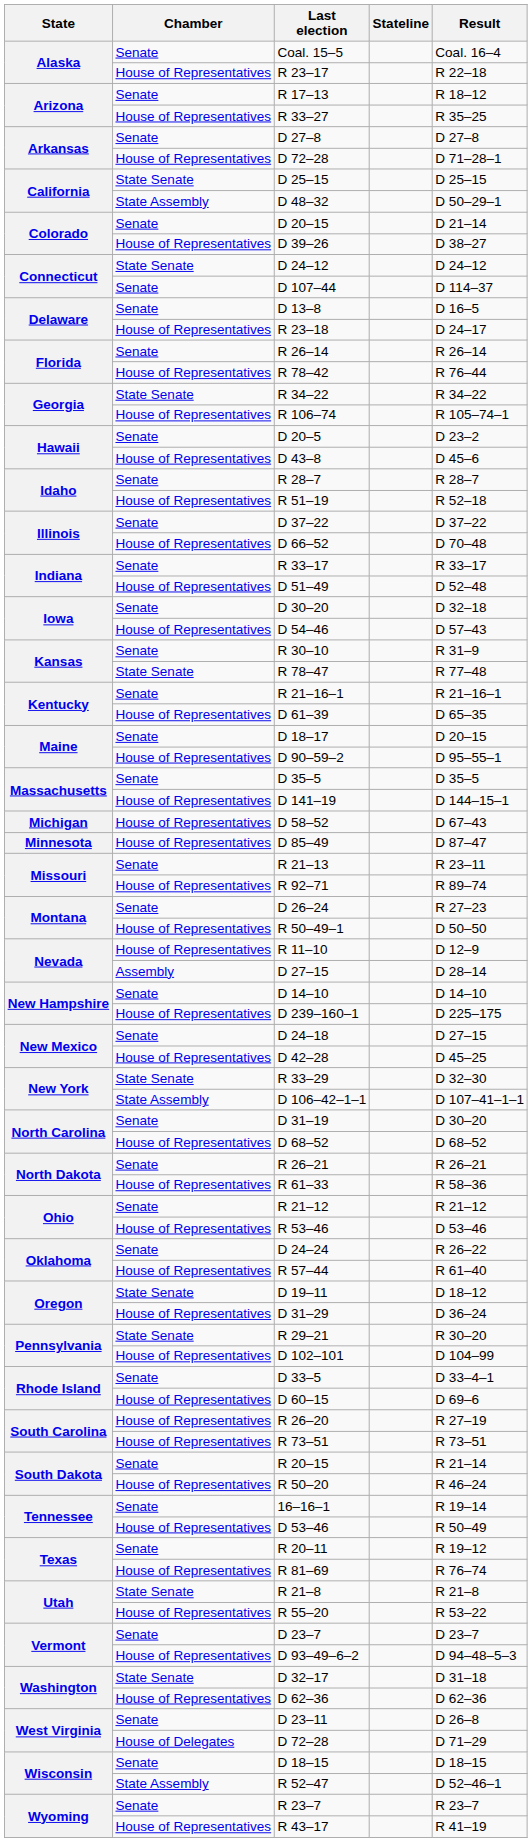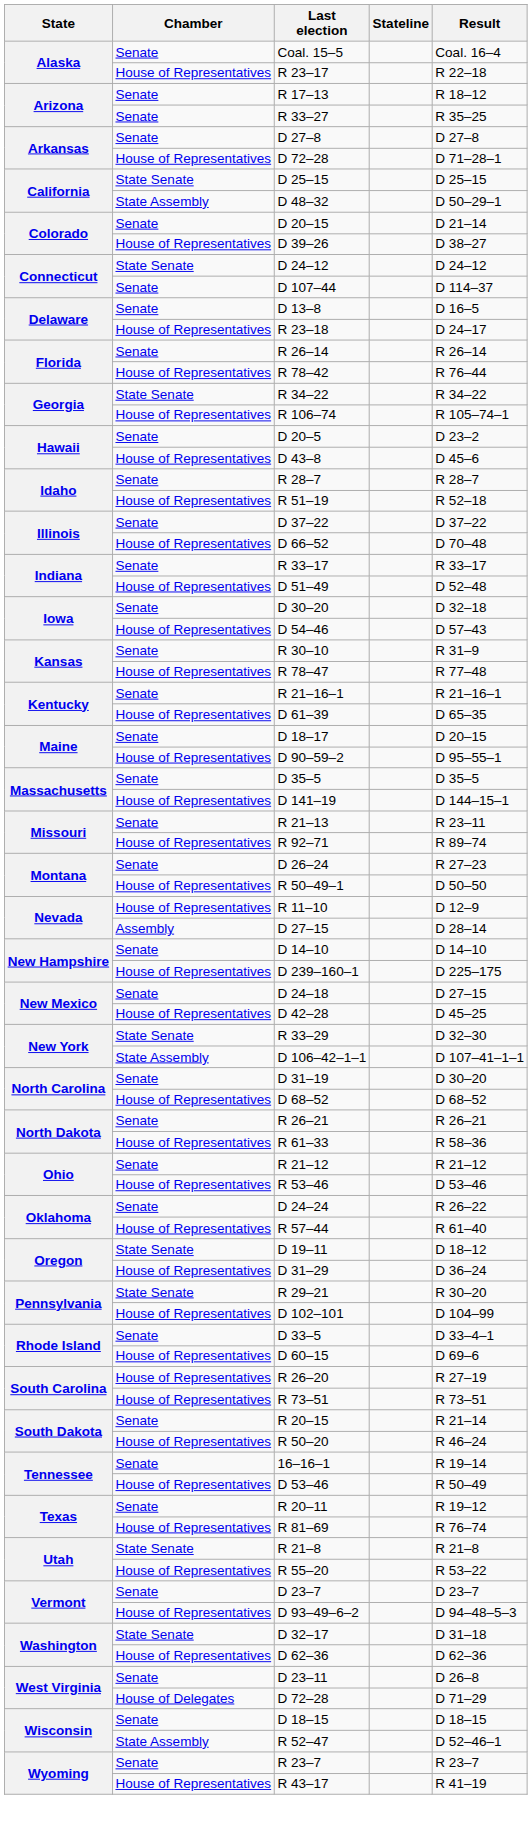 <table class="wikitable sortable" style="font-size:90%;">
 <tr>
 <th>State</th>
 <th>Chamber</th>
 <th>Last<br>election</th>
 <th>Stateline<br></th>
 <th>Result</th>
 </tr>
 <tr>
 <th rowspan="2"><a href='#'>Alaska</a></th>
 <td><a href='#'>Senate</a></td>
 <td>Coal. 15–5</td>
 <td></td>
 <td>Coal. 16–4</td>
 </tr>
 <tr>
 <td><a href='#'>House of Representatives</a></td>
 <td>R 23–17</td>
 <td></td>
 <td>R 22–18</td>
 </tr>
 <tr>
 <th rowspan="2"><a href='#'>Arizona</a></th>
 <td><a href='#'>Senate</a></td>
 <td>R 17–13</td>
 <td></td>
 <td>R 18–12</td>
 </tr>
 <tr>
-<td><a href='#'>House of Representatives</a></td>
+<td><a href='#'>Senate</a></td>
 <td>R 33–27</td>
 <td></td>
 <td>R 35–25</td>
 </tr>
 <tr>
 <th rowspan="2"><a href='#'>Arkansas</a></th>
 <td><a href='#'>Senate</a></td>
 <td>D 27–8</td>
 <td></td>
 <td>D 27–8</td>
 </tr>
 <tr>
 <td><a href='#'>House of Representatives</a></td>
 <td>D 72–28</td>
 <td></td>
 <td>D 71–28–1</td>
 </tr>
 <tr>
 <th rowspan="2"><a href='#'>California</a></th>
 <td><a href='#'>State Senate</a></td>
 <td>D 25–15</td>
 <td></td>
 <td>D 25–15</td>
 </tr>
 <tr>
 <td><a href='#'>State Assembly</a></td>
 <td>D 48–32</td>
 <td></td>
 <td>D 50–29–1</td>
 </tr>
 <tr>
 <th rowspan="2"><a href='#'>Colorado</a></th>
 <td><a href='#'>Senate</a></td>
 <td>D 20–15</td>
 <td></td>
 <td>D 21–14</td>
 </tr>
 <tr>
 <td><a href='#'>House of Representatives</a></td>
 <td>D 39–26</td>
 <td></td>
 <td>D 38–27</td>
 </tr>
 <tr>
 <th rowspan="2"><a href='#'>Connecticut</a></th>
 <td><a href='#'>State Senate</a></td>
 <td>D 24–12</td>
 <td></td>
 <td>D 24–12</td>
 </tr>
 <tr>
 <td><a href='#'>Senate</a></td>
 <td>D 107–44</td>
 <td></td>
 <td>D 114–37</td>
 </tr>
 <tr>
 <th rowspan="2"><a href='#'>Delaware</a></th>
 <td><a href='#'>Senate</a></td>
 <td>D 13–8</td>
 <td></td>
 <td>D 16–5</td>
 </tr>
 <tr>
 <td><a href='#'>House of Representatives</a></td>
 <td>R 23–18</td>
 <td></td>
 <td>D 24–17</td>
 </tr>
 <tr>
 <th rowspan="2"><a href='#'>Florida</a></th>
 <td><a href='#'>Senate</a></td>
 <td>R 26–14</td>
 <td></td>
 <td>R 26–14</td>
 </tr>
 <tr>
 <td><a href='#'>House of Representatives</a></td>
 <td>R 78–42</td>
 <td></td>
 <td>R 76–44</td>
 </tr>
 <tr>
 <th rowspan="2"><a href='#'>Georgia</a></th>
 <td><a href='#'>State Senate</a></td>
 <td>R 34–22</td>
 <td></td>
 <td>R 34–22</td>
 </tr>
 <tr>
 <td><a href='#'>House of Representatives</a></td>
 <td>R 106–74</td>
 <td></td>
 <td>R 105–74–1</td>
 </tr>
 <tr>
 <th rowspan="2"><a href='#'>Hawaii</a></th>
 <td><a href='#'>Senate</a></td>
 <td>D 20–5</td>
 <td></td>
 <td>D 23–2</td>
 </tr>
 <tr>
 <td><a href='#'>House of Representatives</a></td>
 <td>D 43–8</td>
 <td></td>
 <td>D 45–6</td>
 </tr>
 <tr>
 <th rowspan="2"><a href='#'>Idaho</a></th>
 <td><a href='#'>Senate</a></td>
 <td>R 28–7</td>
 <td></td>
 <td>R 28–7</td>
 </tr>
 <tr>
 <td><a href='#'>House of Representatives</a></td>
 <td>R 51–19</td>
 <td></td>
 <td>R 52–18</td>
 </tr>
 <tr>
 <th rowspan="2"><a href='#'>Illinois</a></th>
 <td><a href='#'>Senate</a></td>
 <td>D 37–22</td>
 <td></td>
 <td>D 37–22</td>
 </tr>
 <tr>
 <td><a href='#'>House of Representatives</a></td>
 <td>D 66–52</td>
 <td></td>
 <td>D 70–48</td>
 </tr>
 <tr>
 <th rowspan="2"><a href='#'>Indiana</a></th>
 <td><a href='#'>Senate</a></td>
 <td>R 33–17</td>
 <td></td>
 <td>R 33–17</td>
 </tr>
 <tr>
 <td><a href='#'>House of Representatives</a></td>
 <td>D 51–49</td>
 <td></td>
 <td>D 52–48</td>
 </tr>
 <tr>
 <th rowspan="2"><a href='#'>Iowa</a></th>
 <td><a href='#'>Senate</a></td>
 <td>D 30–20</td>
 <td></td>
 <td>D 32–18</td>
 </tr>
 <tr>
 <td><a href='#'>House of Representatives</a></td>
 <td>D 54–46</td>
 <td></td>
 <td>D 57–43</td>
 </tr>
 <tr>
 <th rowspan="2"><a href='#'>Kansas</a></th>
 <td><a href='#'>Senate</a></td>
 <td>R 30–10</td>
 <td></td>
 <td>R 31–9</td>
 </tr>
 <tr>
-<td><a href='#'>State Senate</a></td>
+<td><a href='#'>House of Representatives</a></td>
 <td>R 78–47</td>
 <td></td>
 <td>R 77–48</td>
 </tr>
 <tr>
 <th rowspan="2"><a href='#'>Kentucky</a></th>
 <td><a href='#'>Senate</a></td>
 <td>R 21–16–1</td>
 <td></td>
 <td>R 21–16–1</td>
 </tr>
 <tr>
 <td><a href='#'>House of Representatives</a></td>
 <td>D 61–39</td>
 <td></td>
 <td>D 65–35</td>
 </tr>
 <tr>
 <th rowspan="2"><a href='#'>Maine</a></th>
 <td><a href='#'>Senate</a></td>
 <td>D 18–17</td>
 <td></td>
 <td>D 20–15</td>
 </tr>
 <tr>
 <td><a href='#'>House of Representatives</a></td>
 <td>D 90–59–2</td>
 <td></td>
 <td>D 95–55–1</td>
 </tr>
 <tr>
 <th rowspan="2"><a href='#'>Massachusetts</a></th>
 <td><a href='#'>Senate</a></td>
 <td>D 35–5</td>
 <td></td>
 <td>D 35–5</td>
 </tr>
 <tr>
 <td><a href='#'>House of Representatives</a></td>
 <td>D 141–19</td>
 <td></td>
 <td>D 144–15–1</td>
-</tr>
-<tr>
-<th><a href='#'>Michigan</a></th>
-<td><a href='#'>House of Representatives</a></td>
-<td>D 58–52</td>
-<td></td>
-<td>D 67–43</td>
-</tr>
-<tr>
-<th><a href='#'>Minnesota</a></th>
-<td><a href='#'>House of Representatives</a></td>
-<td>D 85–49</td>
-<td></td>
-<td>D 87–47</td>
 </tr>
 <tr>
 <th rowspan="2"><a href='#'>Missouri</a></th>
 <td><a href='#'>Senate</a></td>
 <td>R 21–13</td>
 <td></td>
 <td>R 23–11</td>
 </tr>
 <tr>
 <td><a href='#'>House of Representatives</a></td>
 <td>R 92–71</td>
 <td></td>
 <td>R 89–74</td>
 </tr>
 <tr>
 <th rowspan="2"><a href='#'>Montana</a></th>
 <td><a href='#'>Senate</a></td>
 <td>D 26–24</td>
 <td></td>
 <td>R 27–23</td>
 </tr>
 <tr>
 <td><a href='#'>House of Representatives</a></td>
 <td>R 50–49–1</td>
 <td></td>
 <td>D 50–50</td>
 </tr>
 <tr>
 <th rowspan="2"><a href='#'>Nevada</a></th>
 <td><a href='#'>House of Representatives</a></td>
 <td>R 11–10</td>
 <td></td>
 <td>D 12–9</td>
 </tr>
 <tr>
 <td><a href='#'>Assembly</a></td>
 <td>D 27–15</td>
 <td></td>
 <td>D 28–14</td>
 </tr>
 <tr>
 <th rowspan="2"><a href='#'>New Hampshire</a></th>
 <td><a href='#'>Senate</a></td>
 <td>D 14–10</td>
 <td></td>
 <td>D 14–10</td>
 </tr>
 <tr>
 <td><a href='#'>House of Representatives</a></td>
 <td>D 239–160–1</td>
 <td></td>
 <td>D 225–175</td>
 </tr>
 <tr>
 <th rowspan="2"><a href='#'>New Mexico</a></th>
 <td><a href='#'>Senate</a></td>
 <td>D 24–18</td>
 <td></td>
 <td>D 27–15</td>
 </tr>
 <tr>
 <td><a href='#'>House of Representatives</a></td>
 <td>D 42–28</td>
 <td></td>
 <td>D 45–25</td>
 </tr>
 <tr>
 <th rowspan="2"><a href='#'>New York</a></th>
 <td><a href='#'>State Senate</a></td>
 <td>R 33–29</td>
 <td></td>
 <td>D 32–30</td>
 </tr>
 <tr>
 <td><a href='#'>State Assembly</a></td>
 <td>D 106–42–1–1</td>
 <td></td>
 <td>D 107–41–1–1</td>
 </tr>
 <tr>
 <th rowspan="2"><a href='#'>North Carolina</a></th>
 <td><a href='#'>Senate</a></td>
 <td>D 31–19</td>
 <td></td>
 <td>D 30–20</td>
 </tr>
 <tr>
 <td><a href='#'>House of Representatives</a></td>
 <td>D 68–52</td>
 <td></td>
 <td>D 68–52</td>
 </tr>
 <tr>
 <th rowspan="2"><a href='#'>North Dakota</a></th>
 <td><a href='#'>Senate</a></td>
 <td>R 26–21</td>
 <td></td>
 <td>R 26–21</td>
 </tr>
 <tr>
 <td><a href='#'>House of Representatives</a></td>
 <td>R 61–33</td>
 <td></td>
 <td>R 58–36</td>
 </tr>
 <tr>
 <th rowspan="2"><a href='#'>Ohio</a></th>
 <td><a href='#'>Senate</a></td>
 <td>R 21–12</td>
 <td></td>
 <td>R 21–12</td>
 </tr>
 <tr>
 <td><a href='#'>House of Representatives</a></td>
 <td>R 53–46</td>
 <td></td>
 <td>D 53–46</td>
 </tr>
 <tr>
 <th rowspan="2"><a href='#'>Oklahoma</a></th>
 <td><a href='#'>Senate</a></td>
 <td>D 24–24</td>
 <td></td>
 <td>R 26–22</td>
 </tr>
 <tr>
 <td><a href='#'>House of Representatives</a></td>
 <td>R 57–44</td>
 <td></td>
 <td>R 61–40</td>
 </tr>
 <tr>
 <th rowspan="2"><a href='#'>Oregon</a></th>
 <td><a href='#'>State Senate</a></td>
 <td>D 19–11</td>
 <td></td>
 <td>D 18–12</td>
 </tr>
 <tr>
 <td><a href='#'>House of Representatives</a></td>
 <td>D 31–29</td>
 <td></td>
 <td>D 36–24</td>
 </tr>
 <tr>
 <th rowspan="2"><a href='#'>Pennsylvania</a></th>
 <td><a href='#'>State Senate</a></td>
 <td>R 29–21</td>
 <td></td>
 <td>R 30–20</td>
 </tr>
 <tr>
 <td><a href='#'>House of Representatives</a></td>
 <td>D 102–101</td>
 <td></td>
 <td>D 104–99</td>
 </tr>
 <tr>
 <th rowspan="2"><a href='#'>Rhode Island</a></th>
 <td><a href='#'>Senate</a></td>
 <td>D 33–5</td>
 <td></td>
 <td>D 33–4–1</td>
 </tr>
 <tr>
 <td><a href='#'>House of Representatives</a></td>
 <td>D 60–15</td>
 <td></td>
 <td>D 69–6</td>
 </tr>
 <tr>
 <th rowspan="2"><a href='#'>South Carolina</a></th>
 <td><a href='#'>House of Representatives</a></td>
 <td>R 26–20</td>
 <td></td>
 <td>R 27–19</td>
 </tr>
 <tr>
 <td><a href='#'>House of Representatives</a></td>
 <td>R 73–51</td>
 <td></td>
 <td>R 73–51</td>
 </tr>
 <tr>
 <th rowspan="2"><a href='#'>South Dakota</a></th>
 <td><a href='#'>Senate</a></td>
 <td>R 20–15</td>
 <td></td>
 <td>R 21–14</td>
 </tr>
 <tr>
 <td><a href='#'>House of Representatives</a></td>
 <td>R 50–20</td>
 <td></td>
 <td>R 46–24</td>
 </tr>
 <tr>
 <th rowspan="2"><a href='#'>Tennessee</a></th>
 <td><a href='#'>Senate</a></td>
 <td>16–16–1</td>
 <td></td>
 <td>R 19–14</td>
 </tr>
 <tr>
 <td><a href='#'>House of Representatives</a></td>
 <td>D 53–46</td>
 <td></td>
 <td>R 50–49</td>
 </tr>
 <tr>
 <th rowspan="2"><a href='#'>Texas</a></th>
 <td><a href='#'>Senate</a></td>
 <td>R 20–11</td>
 <td></td>
 <td>R 19–12</td>
 </tr>
 <tr>
 <td><a href='#'>House of Representatives</a></td>
 <td>R 81–69</td>
 <td></td>
 <td>R 76–74</td>
 </tr>
 <tr>
 <th rowspan="2"><a href='#'>Utah</a></th>
 <td><a href='#'>State Senate</a></td>
 <td>R 21–8</td>
 <td></td>
 <td>R 21–8</td>
 </tr>
 <tr>
 <td><a href='#'>House of Representatives</a></td>
 <td>R 55–20</td>
 <td></td>
 <td>R 53–22</td>
 </tr>
 <tr>
 <th rowspan="2"><a href='#'>Vermont</a></th>
 <td><a href='#'>Senate</a></td>
 <td>D 23–7</td>
 <td></td>
 <td>D 23–7</td>
 </tr>
 <tr>
 <td><a href='#'>House of Representatives</a></td>
 <td>D 93–49–6–2</td>
 <td></td>
 <td>D 94–48–5–3</td>
 </tr>
 <tr>
 <th rowspan="2"><a href='#'>Washington</a></th>
 <td><a href='#'>State Senate</a></td>
 <td>D 32–17</td>
 <td></td>
 <td>D 31–18</td>
 </tr>
 <tr>
 <td><a href='#'>House of Representatives</a></td>
 <td>D 62–36</td>
 <td></td>
 <td>D 62–36</td>
 </tr>
 <tr>
 <th rowspan="2"><a href='#'>West Virginia</a></th>
 <td><a href='#'>Senate</a></td>
 <td>D 23–11</td>
 <td></td>
 <td>D 26–8</td>
 </tr>
 <tr>
 <td><a href='#'>House of Delegates</a></td>
 <td>D 72–28</td>
 <td></td>
 <td>D 71–29</td>
 </tr>
 <tr>
 <th rowspan="2"><a href='#'>Wisconsin</a></th>
 <td><a href='#'>Senate</a></td>
 <td>D 18–15</td>
 <td></td>
 <td>D 18–15</td>
 </tr>
 <tr>
 <td><a href='#'>State Assembly</a></td>
 <td>R 52–47</td>
 <td></td>
 <td>D 52–46–1</td>
 </tr>
 <tr>
 <th rowspan="2"><a href='#'>Wyoming</a></th>
 <td><a href='#'>Senate</a></td>
 <td>R 23–7</td>
 <td></td>
 <td>R 23–7</td>
 </tr>
 <tr>
 <td><a href='#'>House of Representatives</a></td>
 <td>R 43–17</td>
 <td></td>
 <td>R 41–19</td>
 </tr>
 </table>
